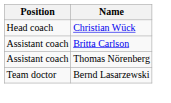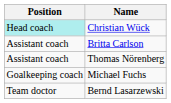 <table class="wikitable" style="text-align: center;font-size:100%;">
 <tr>
 <th>Position</th>
 <th>Name</th>
 </tr>
 <tr>
-<td style="text-align:left;">Head coach</td>
+<td style="background: paleturquoise; text-align:left;">Head coach</td>
 <td style="text-align:left;"> <a href='#'>Christian Wück</a></td>
 </tr>
 <tr>
 <td style="text-align:left;">Assistant coach</td>
 <td style="text-align:left;"> <a href='#'>Britta Carlson</a></td>
 </tr>
 <tr>
 <td style="text-align:left;">Assistant coach</td>
 <td style="text-align:left;"> Thomas Nörenberg</td>
 </tr>
 <tr>
+<td style="text-align:left;">Goalkeeping coach</td>
+<td style="text-align:left;"> Michael Fuchs</td>
+</tr>
+<tr>
 <td style="text-align:left;">Team doctor</td>
 <td style="text-align:left;"> Bernd Lasarzewski</td>
 </tr>
 </table>
